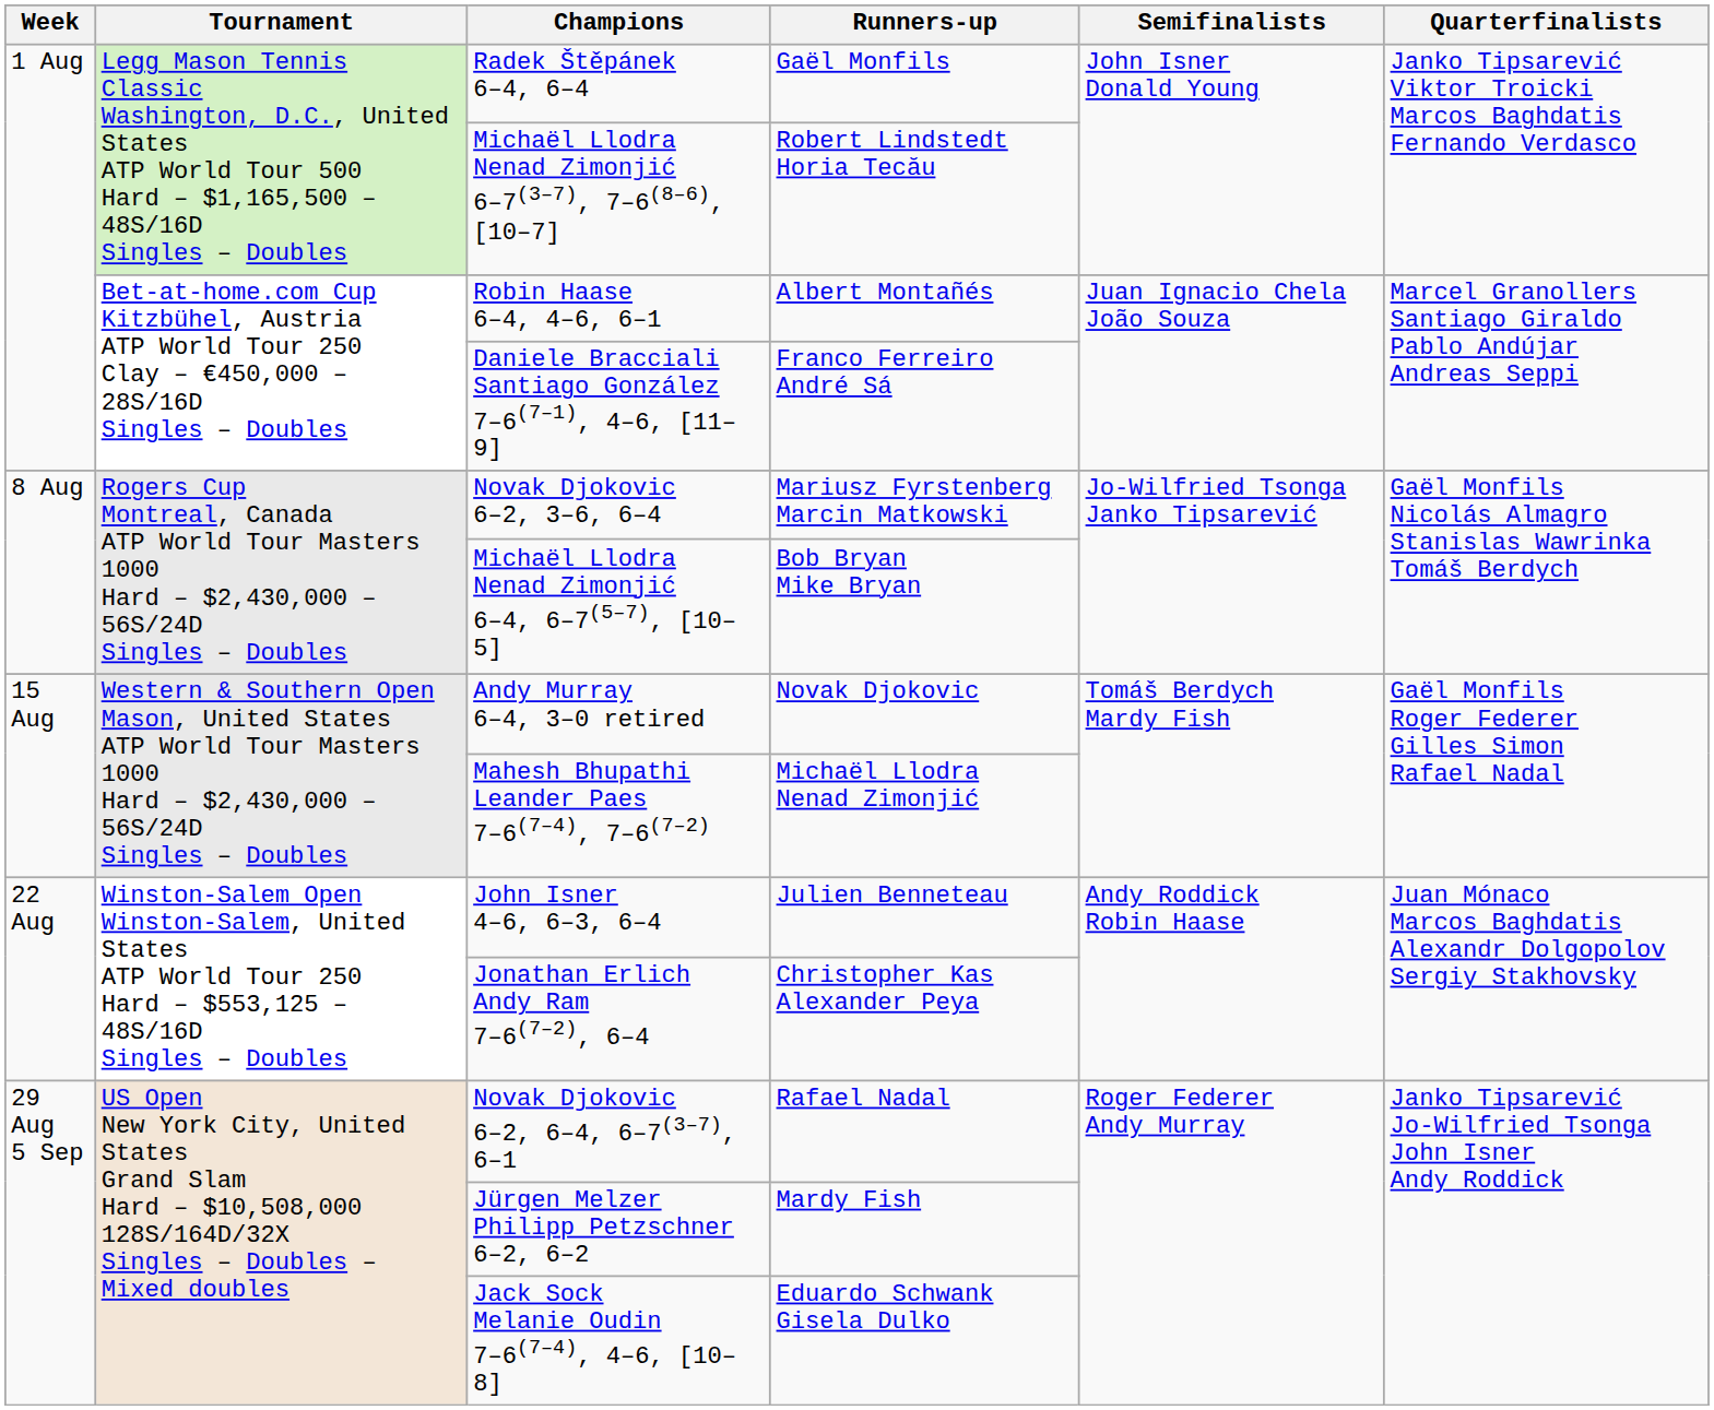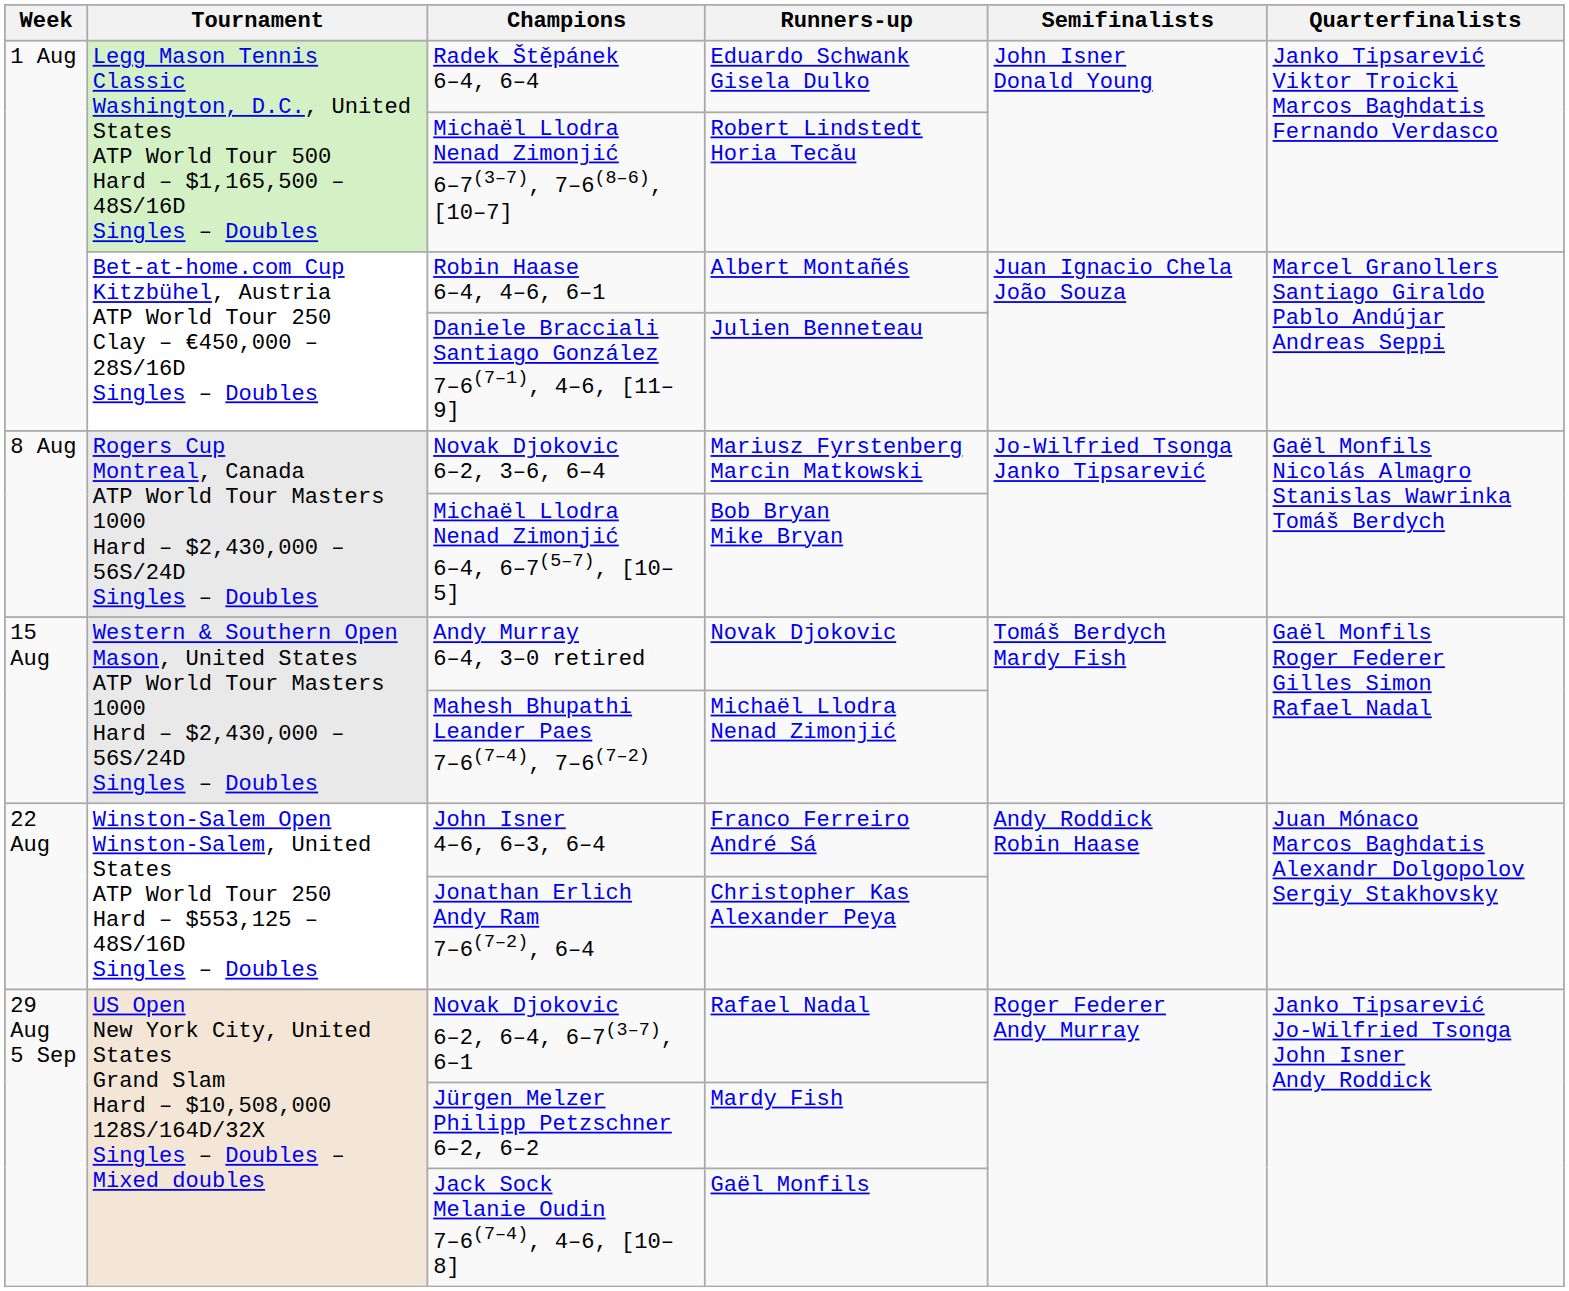 <table class=wikitable style=font-size:95%>
 <tr>
 <th style="width:48px;">Week</th>
 <th style="width:250px;">Tournament</th>
 <th style="width:205px;">Champions</th>
 <th style="width:205px;">Runners-up</th>
 <th style="width:190px;">Semifinalists</th>
 <th style="width:190px;">Quarterfinalists</th>
 </tr>
 <tr valign=top>
 <td rowspan=4>1 Aug</td>
 <td style="background:#D4F1C5;" rowspan="2"><a href='#'>Legg Mason Tennis Classic</a><br> <a href='#'>Washington, D.C.</a>, United States<br>ATP World Tour 500<br>Hard – $1,165,500 – 48S/16D<br><a href='#'>Singles</a> – <a href='#'>Doubles</a></td>
 <td> <a href='#'>Radek Štěpánek</a> <br> 6–4, 6–4</td>
-<td> <a href='#'>Gaël Monfils</a></td>
+<td> <a href='#'>Eduardo Schwank</a><br> <a href='#'>Gisela Dulko</a></td>
 <td rowspan=2> <a href='#'>John Isner</a> <br>  <a href='#'>Donald Young</a></td>
 <td rowspan=2> <a href='#'>Janko Tipsarević</a><br> <a href='#'>Viktor Troicki</a> <br> <a href='#'>Marcos Baghdatis</a><br> <a href='#'>Fernando Verdasco</a></td>
 </tr>
 <tr valign=top>
 <td> <a href='#'>Michaël Llodra</a> <br>  <a href='#'>Nenad Zimonjić</a><br> 6–7<sup>(3–7)</sup>, 7–6<sup>(8–6)</sup>, [10–7]</td>
 <td> <a href='#'>Robert Lindstedt</a> <br>  <a href='#'>Horia Tecău</a></td>
 </tr>
 <tr valign=top>
 <td style="background:#fff;" rowspan="2"><a href='#'>Bet-at-home.com Cup</a><br> <a href='#'>Kitzbühel</a>, Austria<br>ATP World Tour 250<br>Clay – €450,000 – 28S/16D<br> <a href='#'>Singles</a> – <a href='#'>Doubles</a></td>
 <td> <a href='#'>Robin Haase</a><br> 6–4, 4–6, 6–1 <br></td>
 <td> <a href='#'>Albert Montañés</a></td>
 <td rowspan=2> <a href='#'>Juan Ignacio Chela</a><br> <a href='#'>João Souza</a></td>
 <td rowspan=2> <a href='#'>Marcel Granollers</a><br> <a href='#'>Santiago Giraldo</a><br> <a href='#'>Pablo Andújar</a><br> <a href='#'>Andreas Seppi</a></td>
 </tr>
 <tr valign=top>
 <td> <a href='#'>Daniele Bracciali</a> <br>  <a href='#'>Santiago González</a><br> 7–6<sup>(7–1)</sup>, 4–6, [11–9]</td>
-<td> <a href='#'>Franco Ferreiro</a> <br>  <a href='#'>André Sá</a></td>
+<td> <a href='#'>Julien Benneteau</a></td>
 </tr>
 <tr valign=top>
 <td rowspan=2>8 Aug</td>
 <td style="background:#E9E9E9;" rowspan="2"><a href='#'>Rogers Cup</a><br> <a href='#'>Montreal</a>, Canada<br>ATP World Tour Masters 1000<br>Hard – $2,430,000 – 56S/24D<br><a href='#'>Singles</a> – <a href='#'>Doubles</a></td>
 <td> <a href='#'>Novak Djokovic</a> <br> 6–2, 3–6, 6–4</td>
 <td> <a href='#'>Mariusz Fyrstenberg</a><br> <a href='#'>Marcin Matkowski</a></td>
 <td rowspan=2> <a href='#'>Jo-Wilfried Tsonga</a> <br> <a href='#'>Janko Tipsarević</a></td>
 <td rowspan=2> <a href='#'>Gaël Monfils</a><br> <a href='#'>Nicolás Almagro</a><br> <a href='#'>Stanislas Wawrinka</a> <br>  <a href='#'>Tomáš Berdych</a></td>
 </tr>
 <tr valign=top>
 <td> <a href='#'>Michaël Llodra</a> <br>  <a href='#'>Nenad Zimonjić</a><br> 6–4, 6–7<sup>(5–7)</sup>, [10–5]</td>
 <td> <a href='#'>Bob Bryan</a> <br>  <a href='#'>Mike Bryan</a></td>
 </tr>
 <tr valign=top>
 <td rowspan=2>15 Aug</td>
 <td style="background:#E9E9E9;" rowspan="2"><a href='#'>Western & Southern Open</a><br> <a href='#'>Mason</a>, United States<br>ATP World Tour Masters 1000<br>Hard – $2,430,000 – 56S/24D<br><a href='#'>Singles</a> – <a href='#'>Doubles</a></td>
 <td> <a href='#'>Andy Murray</a> <br> 6–4, 3–0 retired</td>
 <td> <a href='#'>Novak Djokovic</a></td>
 <td rowspan=2>  <a href='#'>Tomáš Berdych</a> <br>  <a href='#'>Mardy Fish</a></td>
 <td rowspan=2> <a href='#'>Gaël Monfils</a> <br>  <a href='#'>Roger Federer</a> <br> <a href='#'>Gilles Simon</a><br> <a href='#'>Rafael Nadal</a></td>
 </tr>
 <tr valign=top>
 <td> <a href='#'>Mahesh Bhupathi</a> <br>  <a href='#'>Leander Paes</a><br> 7–6<sup>(7–4)</sup>, 7–6<sup>(7–2)</sup></td>
 <td> <a href='#'>Michaël Llodra</a> <br>  <a href='#'>Nenad Zimonjić</a></td>
 </tr>
 <tr valign=top>
 <td rowspan=2>22 Aug</td>
 <td style="background:#fff;" rowspan="2"><a href='#'>Winston-Salem Open</a> <br> <a href='#'>Winston-Salem</a>, United States <br>ATP World Tour 250<br>Hard – $553,125 – 48S/16D<br><a href='#'>Singles</a> – <a href='#'>Doubles</a></td>
 <td> <a href='#'>John Isner</a><br>4–6, 6–3, 6–4</td>
-<td> <a href='#'>Julien Benneteau</a></td>
+<td> <a href='#'>Franco Ferreiro</a> <br>  <a href='#'>André Sá</a></td>
 <td rowspan=2> <a href='#'>Andy Roddick</a> <br>  <a href='#'>Robin Haase</a></td>
 <td rowspan=2> <a href='#'>Juan Mónaco</a><br> <a href='#'>Marcos Baghdatis</a><br> <a href='#'>Alexandr Dolgopolov</a> <br>  <a href='#'>Sergiy Stakhovsky</a></td>
 </tr>
 <tr valign=top>
 <td> <a href='#'>Jonathan Erlich</a><br> <a href='#'>Andy Ram</a><br>7–6<sup>(7–2)</sup>, 6–4</td>
 <td> <a href='#'>Christopher Kas</a><br> <a href='#'>Alexander Peya</a></td>
 </tr>
 <tr valign=top>
 <td rowspan=3>29 Aug <br>5 Sep</td>
 <td style="background:#F3E6D7;" rowspan="3"><a href='#'>US Open</a><br> New York City, United States<br>Grand Slam<br>Hard – $10,508,000<br>128S/164D/32X<br><a href='#'>Singles</a> – <a href='#'>Doubles</a> – <a href='#'>Mixed doubles</a></td>
 <td> <a href='#'>Novak Djokovic</a><br>6–2, 6–4, 6–7<sup>(3–7)</sup>, 6–1</td>
 <td> <a href='#'>Rafael Nadal</a></td>
 <td rowspan=3> <a href='#'>Roger Federer</a><br> <a href='#'>Andy Murray</a></td>
 <td rowspan=3> <a href='#'>Janko Tipsarević</a><br> <a href='#'>Jo-Wilfried Tsonga</a><br> <a href='#'>John Isner</a><br> <a href='#'>Andy Roddick</a></td>
 </tr>
 <tr valign=top>
 <td> <a href='#'>Jürgen Melzer</a><br> <a href='#'>Philipp Petzschner</a><br>6–2, 6–2</td>
 <td> <a href='#'>Mardy Fish</a></td>
 </tr>
 <tr valign=top>
 <td> <a href='#'>Jack Sock</a><br> <a href='#'>Melanie Oudin</a><br>7–6<sup>(7–4)</sup>, 4–6, [10–8]</td>
-<td> <a href='#'>Eduardo Schwank</a><br> <a href='#'>Gisela Dulko</a></td>
+<td> <a href='#'>Gaël Monfils</a></td>
 </tr>
 </table>
